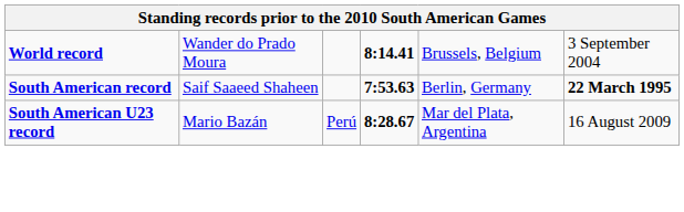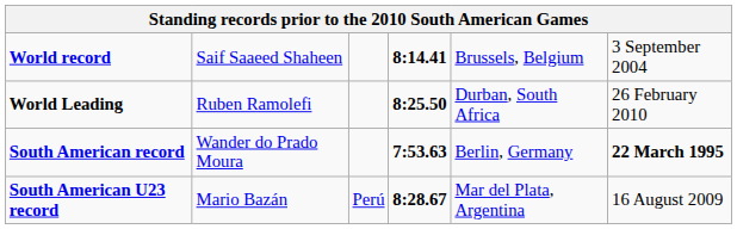 <table class="wikitable" width=75%>
 <tr>
 <th colspan="6">Standing records prior to the 2010 South American Games</th>
 </tr>
 <tr>
 <td><strong><a href='#'>World record</a></strong></td>
-<td><a href='#'>Wander do Prado Moura</a></td>
+<td><a href='#'>Saif Saaeed Shaheen</a></td>
 <td align=left></td>
 <td><strong>8:14.41</strong></td>
 <td><a href='#'>Brussels</a>, <a href='#'>Belgium</a></td>
 <td>3 September 2004</td>
 </tr>
 <tr>
+<td><strong>World Leading</strong></td>
+<td><a href='#'>Ruben Ramolefi</a></td>
+<td align=left></td>
+<td><strong>8:25.50</strong></td>
+<td><a href='#'>Durban</a>, <a href='#'>South Africa</a></td>
+<td>26 February 2010</td>
+</tr>
+<tr>
 <td><strong><a href='#'>South American record</a></strong></td>
-<td><a href='#'>Saif Saaeed Shaheen</a></td>
+<td><a href='#'>Wander do Prado Moura</a></td>
 <td align=left></td>
 <td><strong>7:53.63</strong></td>
 <td><a href='#'>Berlin</a>, <a href='#'>Germany</a></td>
 <td><strong>22 March 1995</strong></td>
 </tr>
 <tr>
 <td><strong><a href='#'>South American U23 record</a></strong></td>
 <td><a href='#'>Mario Bazán</a></td>
 <td align=left> <a href='#'>Perú</a></td>
 <td><strong>8:28.67</strong></td>
 <td><a href='#'>Mar del Plata</a>, <a href='#'>Argentina</a></td>
 <td>16 August 2009</td>
 </tr>
 </table>
